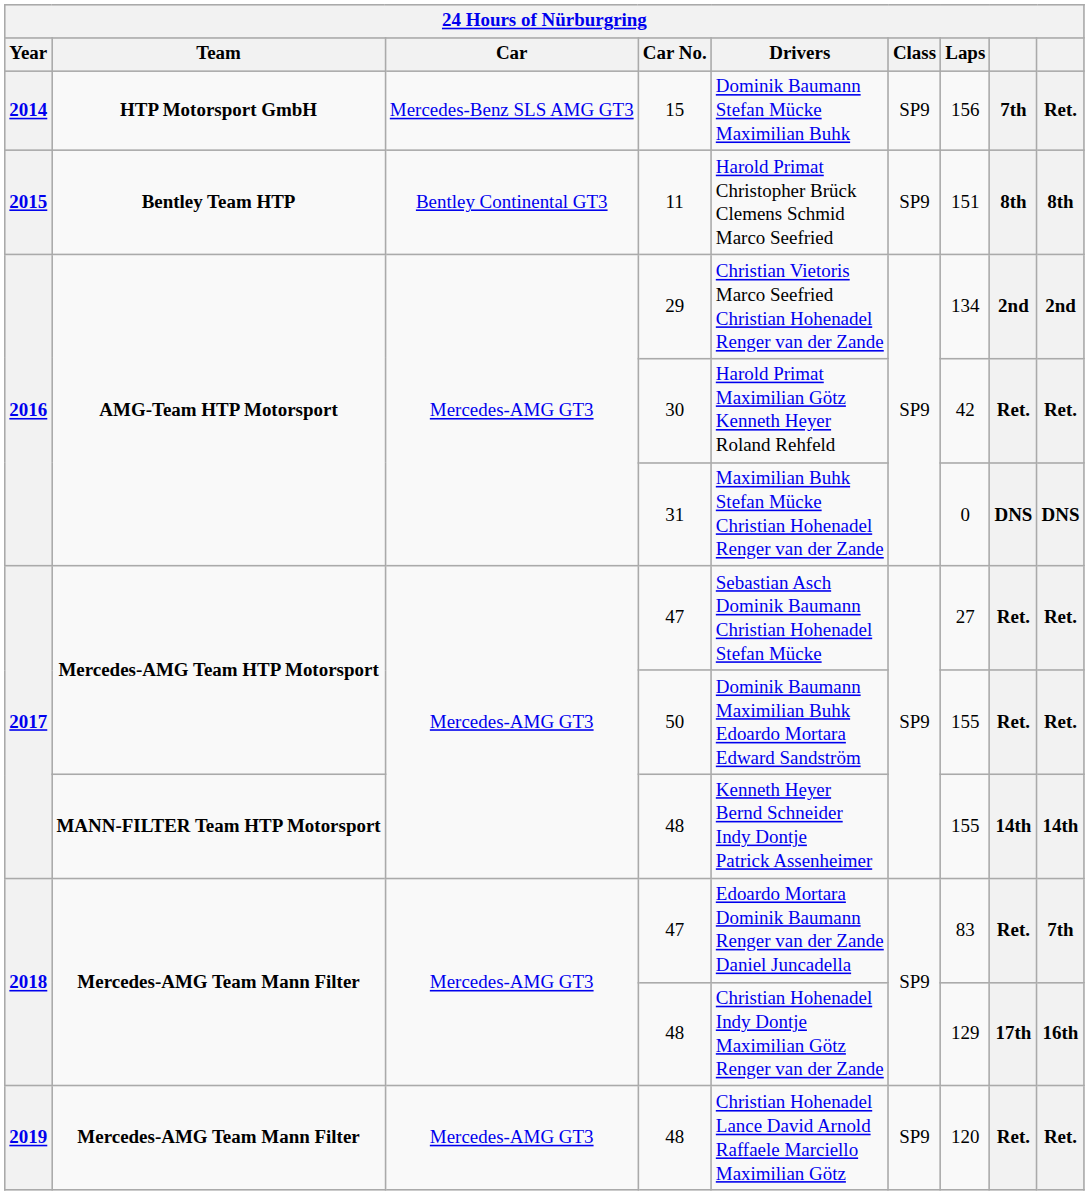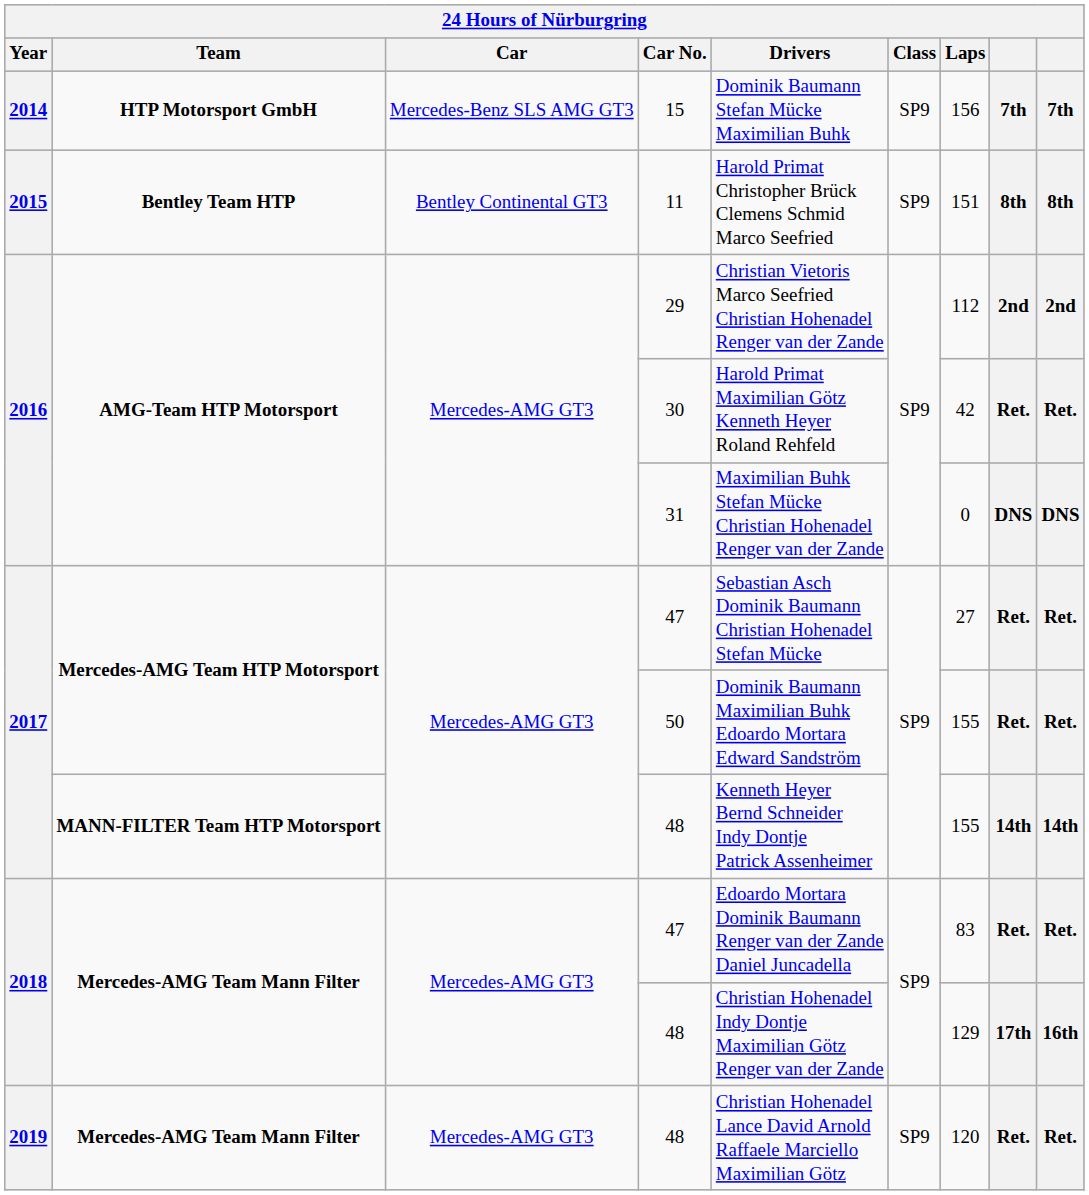 <table class="wikitable collapsible collapsed" style="text-align:center; font-size:75%">
 <tr>
 <th colspan=9><a href='#'>24 Hours of Nürburgring</a></th>
 </tr>
 <tr>
 <th>Year</th>
 <th>Team</th>
 <th>Car</th>
 <th>Car No.</th>
 <th>Drivers</th>
 <th>Class</th>
 <th>Laps</th>
 <th></th>
 <th></th>
 </tr>
 <tr>
 <th><a href='#'>2014</a></th>
 <td><strong>HTP Motorsport GmbH</strong></td>
 <td><a href='#'>Mercedes-Benz SLS AMG GT3</a></td>
 <td>15</td>
 <td align=left> <a href='#'>Dominik Baumann</a><br> <a href='#'>Stefan Mücke</a><br> <a href='#'>Maximilian Buhk</a></td>
 <td>SP9</td>
 <td>156</td>
 <th>7th</th>
-<th>Ret.</th>
+<th>7th</th>
 </tr>
 <tr>
 <th><a href='#'>2015</a></th>
 <td><strong>Bentley Team HTP</strong></td>
 <td><a href='#'>Bentley Continental GT3</a></td>
 <td>11</td>
 <td align=left> <a href='#'>Harold Primat</a><br> Christopher Brück<br> Clemens Schmid<br> Marco Seefried</td>
 <td>SP9</td>
 <td>151</td>
 <th>8th</th>
 <th>8th</th>
 </tr>
 <tr>
 <th rowspan=3><a href='#'>2016</a></th>
 <td rowspan=3><strong>AMG-Team HTP Motorsport</strong></td>
 <td rowspan=3><a href='#'>Mercedes-AMG GT3</a></td>
 <td>29</td>
 <td align=left> <a href='#'>Christian Vietoris</a><br> Marco Seefried<br> <a href='#'>Christian Hohenadel</a><br> <a href='#'>Renger van der Zande</a></td>
 <td rowspan=3>SP9</td>
-<td>134</td>
+<td>112</td>
 <th>2nd</th>
 <th>2nd</th>
 </tr>
 <tr>
 <td>30</td>
 <td align=left> <a href='#'>Harold Primat</a><br> <a href='#'>Maximilian Götz</a><br> <a href='#'>Kenneth Heyer</a><br> Roland Rehfeld</td>
 <td>42</td>
 <th>Ret.</th>
 <th>Ret.</th>
 </tr>
 <tr>
 <td>31</td>
 <td align=left> <a href='#'>Maximilian Buhk</a><br> <a href='#'>Stefan Mücke</a><br> <a href='#'>Christian Hohenadel</a><br> <a href='#'>Renger van der Zande</a></td>
 <td>0</td>
 <th>DNS</th>
 <th>DNS</th>
 </tr>
 <tr>
 <th rowspan=3><a href='#'>2017</a></th>
 <td rowspan=2><strong>Mercedes-AMG Team HTP Motorsport</strong></td>
 <td rowspan=3><a href='#'>Mercedes-AMG GT3</a></td>
 <td>47</td>
 <td align=left> <a href='#'>Sebastian Asch</a><br> <a href='#'>Dominik Baumann</a><br> <a href='#'>Christian Hohenadel</a><br> <a href='#'>Stefan Mücke</a></td>
 <td rowspan=3>SP9</td>
 <td>27</td>
 <th>Ret.</th>
 <th>Ret.</th>
 </tr>
 <tr>
 <td>50</td>
 <td align=left> <a href='#'>Dominik Baumann</a><br> <a href='#'>Maximilian Buhk</a><br> <a href='#'>Edoardo Mortara</a><br> <a href='#'>Edward Sandström</a></td>
 <td>155</td>
 <th>Ret.</th>
 <th>Ret.</th>
 </tr>
 <tr>
 <td><strong>MANN-FILTER Team HTP Motorsport</strong></td>
 <td>48</td>
 <td align=left> <a href='#'>Kenneth Heyer</a><br> <a href='#'>Bernd Schneider</a><br> <a href='#'>Indy Dontje</a><br> <a href='#'>Patrick Assenheimer</a></td>
 <td>155</td>
 <th>14th</th>
 <th>14th</th>
 </tr>
 <tr>
 <th rowspan=2><a href='#'>2018</a></th>
 <td rowspan=2><strong>Mercedes-AMG Team Mann Filter</strong></td>
 <td rowspan=2><a href='#'>Mercedes-AMG GT3</a></td>
 <td>47</td>
 <td align=left> <a href='#'>Edoardo Mortara</a><br> <a href='#'>Dominik Baumann</a><br> <a href='#'>Renger van der Zande</a><br> <a href='#'>Daniel Juncadella</a></td>
 <td rowspan=2>SP9</td>
 <td>83</td>
 <th>Ret.</th>
-<th>7th</th>
+<th>Ret.</th>
 </tr>
 <tr>
 <td>48</td>
 <td align=left> <a href='#'>Christian Hohenadel</a><br> <a href='#'>Indy Dontje</a><br> <a href='#'>Maximilian Götz</a><br> <a href='#'>Renger van der Zande</a></td>
 <td>129</td>
 <th>17th</th>
 <th>16th</th>
 </tr>
 <tr>
 <th><a href='#'>2019</a></th>
 <td><strong>Mercedes-AMG Team Mann Filter</strong></td>
 <td><a href='#'>Mercedes-AMG GT3</a></td>
 <td>48</td>
 <td align=left> <a href='#'>Christian Hohenadel</a><br> <a href='#'>Lance David Arnold</a><br> <a href='#'>Raffaele Marciello</a><br> <a href='#'>Maximilian Götz</a></td>
 <td rowspan=3>SP9</td>
 <td>120</td>
 <th>Ret.</th>
 <th>Ret.</th>
 </tr>
 </table>
